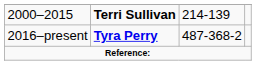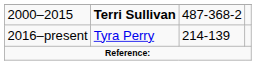 <table class="wikitable">
 <tr style="text-align:center;">
 </tr>
 <tr>
 <td>2000–2015</td>
 <td><strong>Terri Sullivan</strong></td>
-<td>214-139</td>
+<td>487-368-2</td>
 <td></td>
 </tr>
 <tr>
 <td>2016–present</td>
-<td><strong><a href='#'>Tyra Perry</a></strong></td>
-<td>487-368-2</td>
+<td><a href='#'>Tyra Perry</a></td>
+<td>214-139</td>
 <td></td>
 </tr>
 <tr>
 <td colspan="4"  style="font-size:8pt; text-align:center;"><strong>Reference:</strong></td>
 </tr>
 </table>
